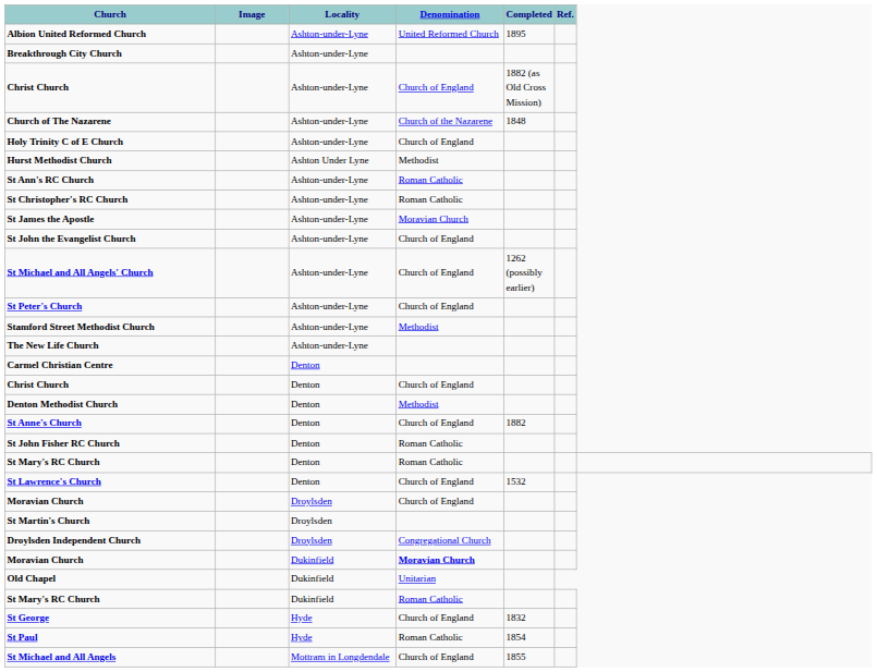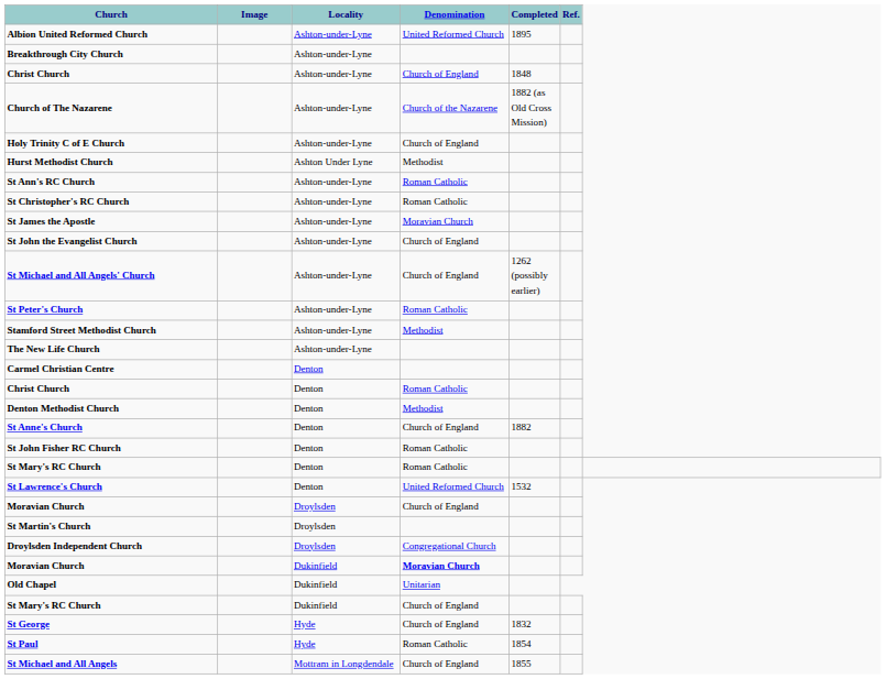 <table class="wikitable sortable" style="font-size:90%; width:100%; border:0; text-align:left; line-height:150%;">
 <tr>
 <th style="background:#9cc; color:navy; width:300px;">Church</th>
 <th style="background:#9cc; color:navy; width:100px;">Image</th>
 <th style="background:#9cc; color:navy; width:150px;">Locality</th>
 <th style="background:#9cc; color:navy; width:150px;"><a href='#'>Denomination</a></th>
 <th style="background:#9cc; color:navy; width:35px;">Completed</th>
 <th class="unsortable"  style="background:#9cc; color:navy; width:10px;">Ref.</th>
 </tr>
 <tr>
 <td><strong>Albion United Reformed Church</strong></td>
 <td></td>
 <td><a href='#'>Ashton-under-Lyne</a></td>
 <td><a href='#'>United Reformed Church</a></td>
 <td>1895</td>
 <td></td>
 </tr>
 <tr>
 <td><strong>Breakthrough City Church</strong></td>
 <td></td>
 <td>Ashton-under-Lyne</td>
 <td></td>
 <td></td>
 <td></td>
 </tr>
 <tr>
 <td><strong>Christ Church</strong></td>
 <td></td>
 <td>Ashton-under-Lyne</td>
 <td><a href='#'>Church of England</a></td>
-<td>1882 (as Old Cross Mission)</td>
+<td>1848</td>
 <td></td>
 </tr>
 <tr>
 <td><strong>Church of The Nazarene</strong></td>
 <td></td>
 <td>Ashton-under-Lyne</td>
 <td><a href='#'>Church of the Nazarene</a></td>
-<td>1848</td>
+<td>1882 (as Old Cross Mission)</td>
 <td></td>
 </tr>
 <tr>
 <td><strong>Holy Trinity C of E Church</strong></td>
 <td></td>
 <td>Ashton-under-Lyne</td>
 <td>Church of England</td>
 <td></td>
 <td></td>
 </tr>
 <tr>
 <td><strong>Hurst Methodist Church</strong></td>
 <td></td>
 <td>Ashton Under Lyne</td>
 <td>Methodist</td>
 <td></td>
 <td></td>
 </tr>
 <tr>
 <td><strong>St Ann's RC Church</strong></td>
 <td></td>
 <td>Ashton-under-Lyne</td>
 <td><a href='#'>Roman Catholic</a></td>
 <td></td>
 <td></td>
 </tr>
 <tr>
 <td><strong>St Christopher's RC Church</strong></td>
 <td></td>
 <td>Ashton-under-Lyne</td>
 <td>Roman Catholic</td>
 <td></td>
 <td></td>
 </tr>
 <tr>
 <td><strong>St James the Apostle</strong></td>
 <td></td>
 <td>Ashton-under-Lyne</td>
 <td><a href='#'>Moravian Church</a></td>
 <td></td>
 <td></td>
 </tr>
 <tr>
 <td><strong>St John the Evangelist Church</strong></td>
 <td></td>
 <td>Ashton-under-Lyne</td>
 <td>Church of England</td>
 <td></td>
 <td></td>
 </tr>
 <tr>
 <td><strong><a href='#'>St Michael and All Angels' Church</a></strong></td>
 <td></td>
 <td>Ashton-under-Lyne</td>
 <td>Church of England</td>
 <td>1262 (possibly earlier)</td>
 <td></td>
 </tr>
 <tr>
 <td><strong><a href='#'>St Peter's Church</a></strong></td>
 <td></td>
 <td>Ashton-under-Lyne</td>
-<td>Church of England</td>
+<td><a href='#'>Roman Catholic</a></td>
 <td></td>
 <td></td>
 </tr>
 <tr>
 <td><strong>Stamford Street Methodist Church</strong></td>
 <td></td>
 <td>Ashton-under-Lyne</td>
 <td><a href='#'>Methodist</a></td>
 <td></td>
 <td></td>
 </tr>
 <tr>
 <td><strong>The New Life Church</strong></td>
 <td></td>
 <td>Ashton-under-Lyne</td>
 <td></td>
 <td></td>
 <td></td>
 </tr>
 <tr>
 <td><strong> Carmel Christian Centre</strong></td>
 <td></td>
 <td><a href='#'>Denton</a></td>
 <td></td>
 <td></td>
 <td></td>
 </tr>
 <tr>
 <td><strong>Christ Church</strong></td>
 <td></td>
 <td>Denton</td>
-<td>Church of England</td>
+<td><a href='#'>Roman Catholic</a></td>
 <td></td>
 <td></td>
 </tr>
 <tr>
 <td><strong> Denton Methodist Church</strong></td>
 <td></td>
 <td>Denton</td>
 <td><a href='#'>Methodist</a></td>
 <td></td>
 <td></td>
 </tr>
 <tr>
 <td><strong><a href='#'>St Anne's Church</a></strong></td>
 <td></td>
 <td>Denton</td>
 <td>Church of England</td>
 <td>1882</td>
 <td></td>
 </tr>
 <tr>
 <td><strong> St John Fisher RC Church</strong></td>
 <td></td>
 <td>Denton</td>
 <td>Roman Catholic</td>
 <td></td>
 <td></td>
 </tr>
 <tr>
 <td><strong> St Mary's RC Church</strong></td>
 <td></td>
 <td>Denton</td>
 <td>Roman Catholic</td>
 <td></td>
 <td></td>
 <td></td>
 </tr>
 <tr>
 <td><strong><a href='#'>St Lawrence's Church</a></strong></td>
 <td></td>
 <td>Denton</td>
-<td>Church of England</td>
+<td><a href='#'>United Reformed Church</a></td>
 <td>1532</td>
 <td></td>
 </tr>
 <tr>
 <td><strong>Moravian Church</strong></td>
 <td></td>
 <td><a href='#'>Droylsden</a></td>
 <td>Church of England</td>
 <td></td>
 <td></td>
 </tr>
 <tr>
 <td><strong>St Martin's Church</strong></td>
 <td></td>
 <td>Droylsden</td>
 <td></td>
 <td></td>
 <td></td>
 </tr>
 <tr>
 <td><strong>Droylsden Independent Church</strong></td>
 <td></td>
 <td><a href='#'>Droylsden</a></td>
 <td><a href='#'>Congregational Church</a></td>
 <td></td>
 <td></td>
 </tr>
 <tr>
 <td><strong>Moravian Church</strong></td>
 <td></td>
 <td><a href='#'>Dukinfield</a></td>
 <td><strong><a href='#'>Moravian Church</a></strong></td>
 <td></td>
 <td></td>
 </tr>
 <tr>
 <td><strong>Old Chapel</strong></td>
 <td></td>
 <td>Dukinfield</td>
 <td><a href='#'>Unitarian</a></td>
 <td></td>
 </tr>
 <tr>
 <td><strong>St Mary's RC Church</strong></td>
 <td></td>
 <td>Dukinfield</td>
-<td><a href='#'>Roman Catholic</a></td>
+<td>Church of England</td>
 <td></td>
 <td></td>
 </tr>
 <tr>
 <td><strong><a href='#'>St George</a></strong></td>
 <td></td>
 <td><a href='#'>Hyde</a></td>
 <td>Church of England</td>
 <td>1832</td>
 <td></td>
 </tr>
 <tr>
 <td><strong><a href='#'>St Paul</a></strong></td>
 <td></td>
 <td><a href='#'>Hyde</a></td>
 <td>Roman Catholic</td>
 <td>1854</td>
 <td></td>
 </tr>
 <tr>
 <td><strong><a href='#'>St Michael and All Angels</a></strong></td>
 <td></td>
 <td><a href='#'>Mottram in Longdendale</a></td>
 <td>Church of England</td>
 <td>1855</td>
 <td></td>
 </tr>
 </table>
